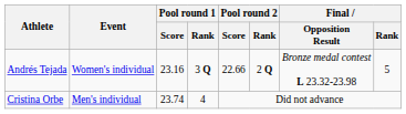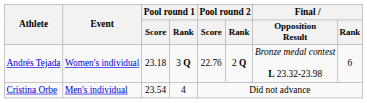 <table class=wikitable style=font-size:90%;text-align:center>
 <tr>
 <th rowspan=2>Athlete</th>
 <th rowspan=2>Event</th>
 <th colspan=2>Pool round 1</th>
 <th colspan=2>Pool round 2</th>
 <th colspan=2>Final / </th>
 </tr>
 <tr style=font-size:95%>
 <th>Score</th>
 <th>Rank</th>
 <th>Score</th>
 <th>Rank</th>
 <th>Opposition<br>Result</th>
 <th>Rank</th>
 </tr>
 <tr>
 <td align=left><a href='#'>Andrés Tejada</a></td>
 <td align=left><a href='#'>Women's individual</a></td>
-<td>23.16</td>
+<td>23.18</td>
 <td>3 <strong>Q</strong></td>
-<td>22.66</td>
+<td>22.76</td>
 <td>2 <strong>Q</strong></td>
 <td><em>Bronze medal contest</em><br><br><strong>L</strong> 23.32-23.98</td>
-<td>5</td>
+<td>6</td>
 </tr>
 <tr>
 <td align=left><a href='#'>Cristina Orbe</a></td>
 <td align=left><a href='#'>Men's individual</a></td>
-<td>23.74</td>
+<td>23.54</td>
 <td>4</td>
 <td colspan=4>Did not advance</td>
 </tr>
 </table>
